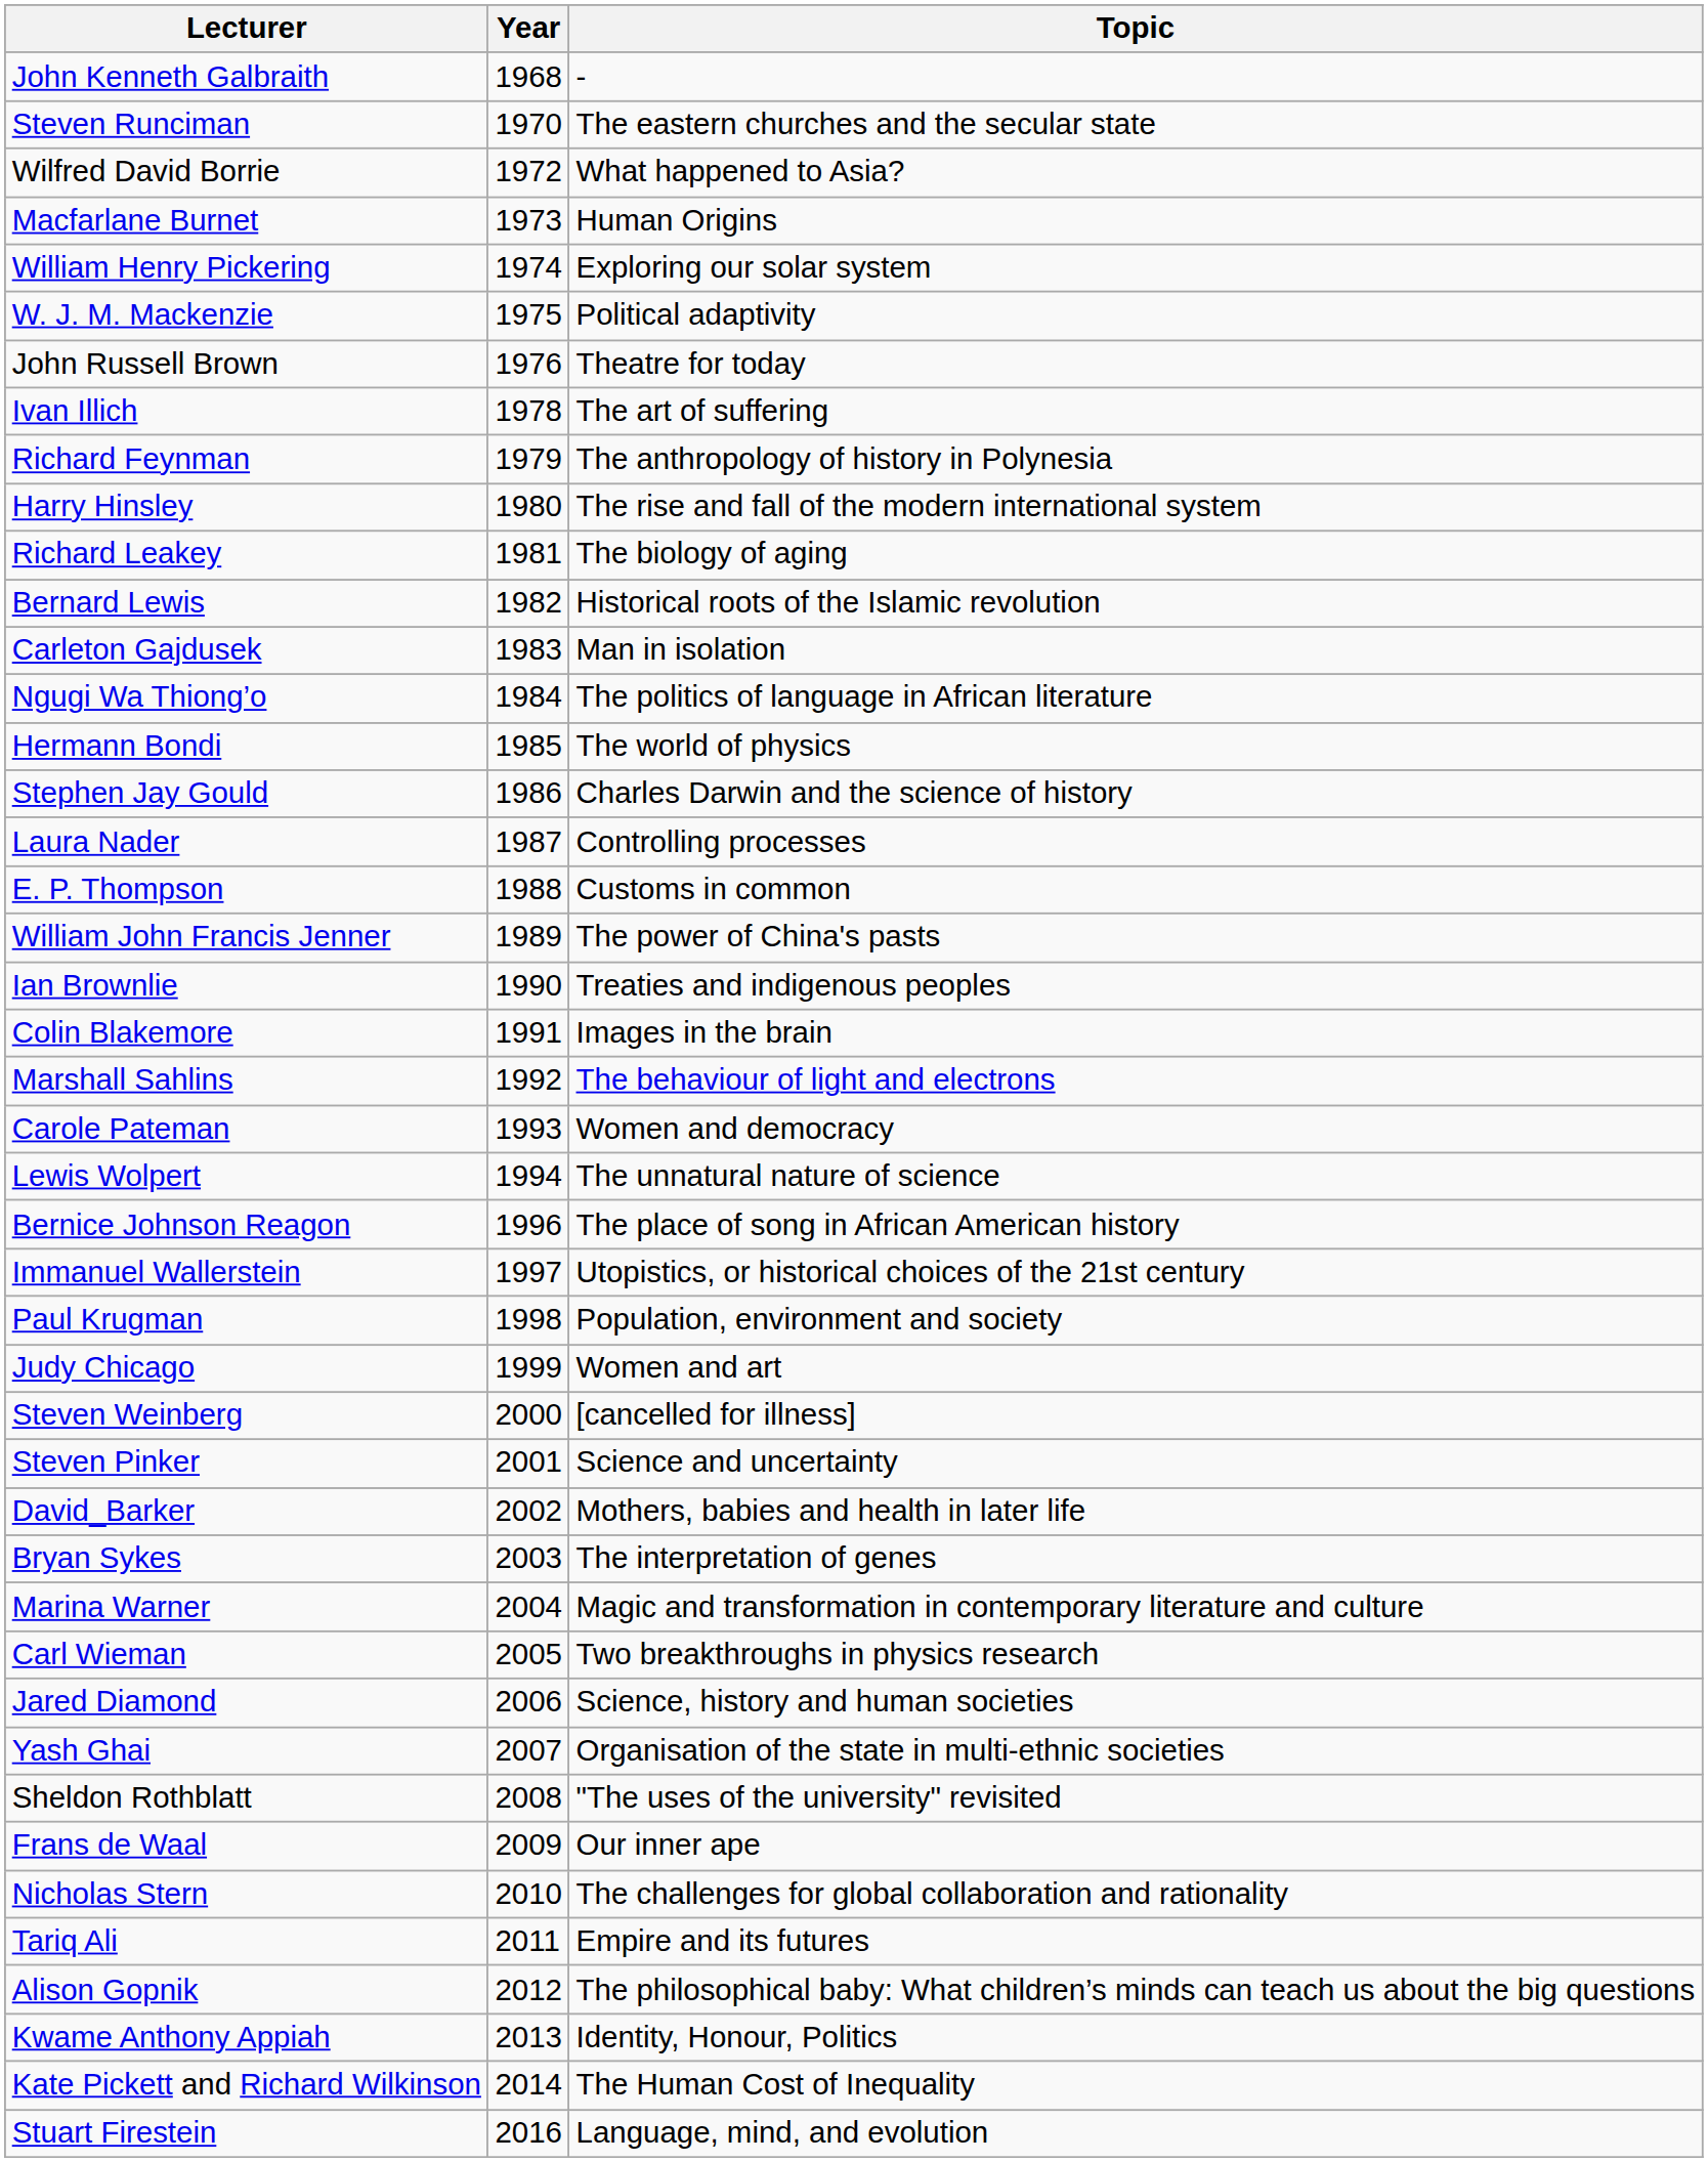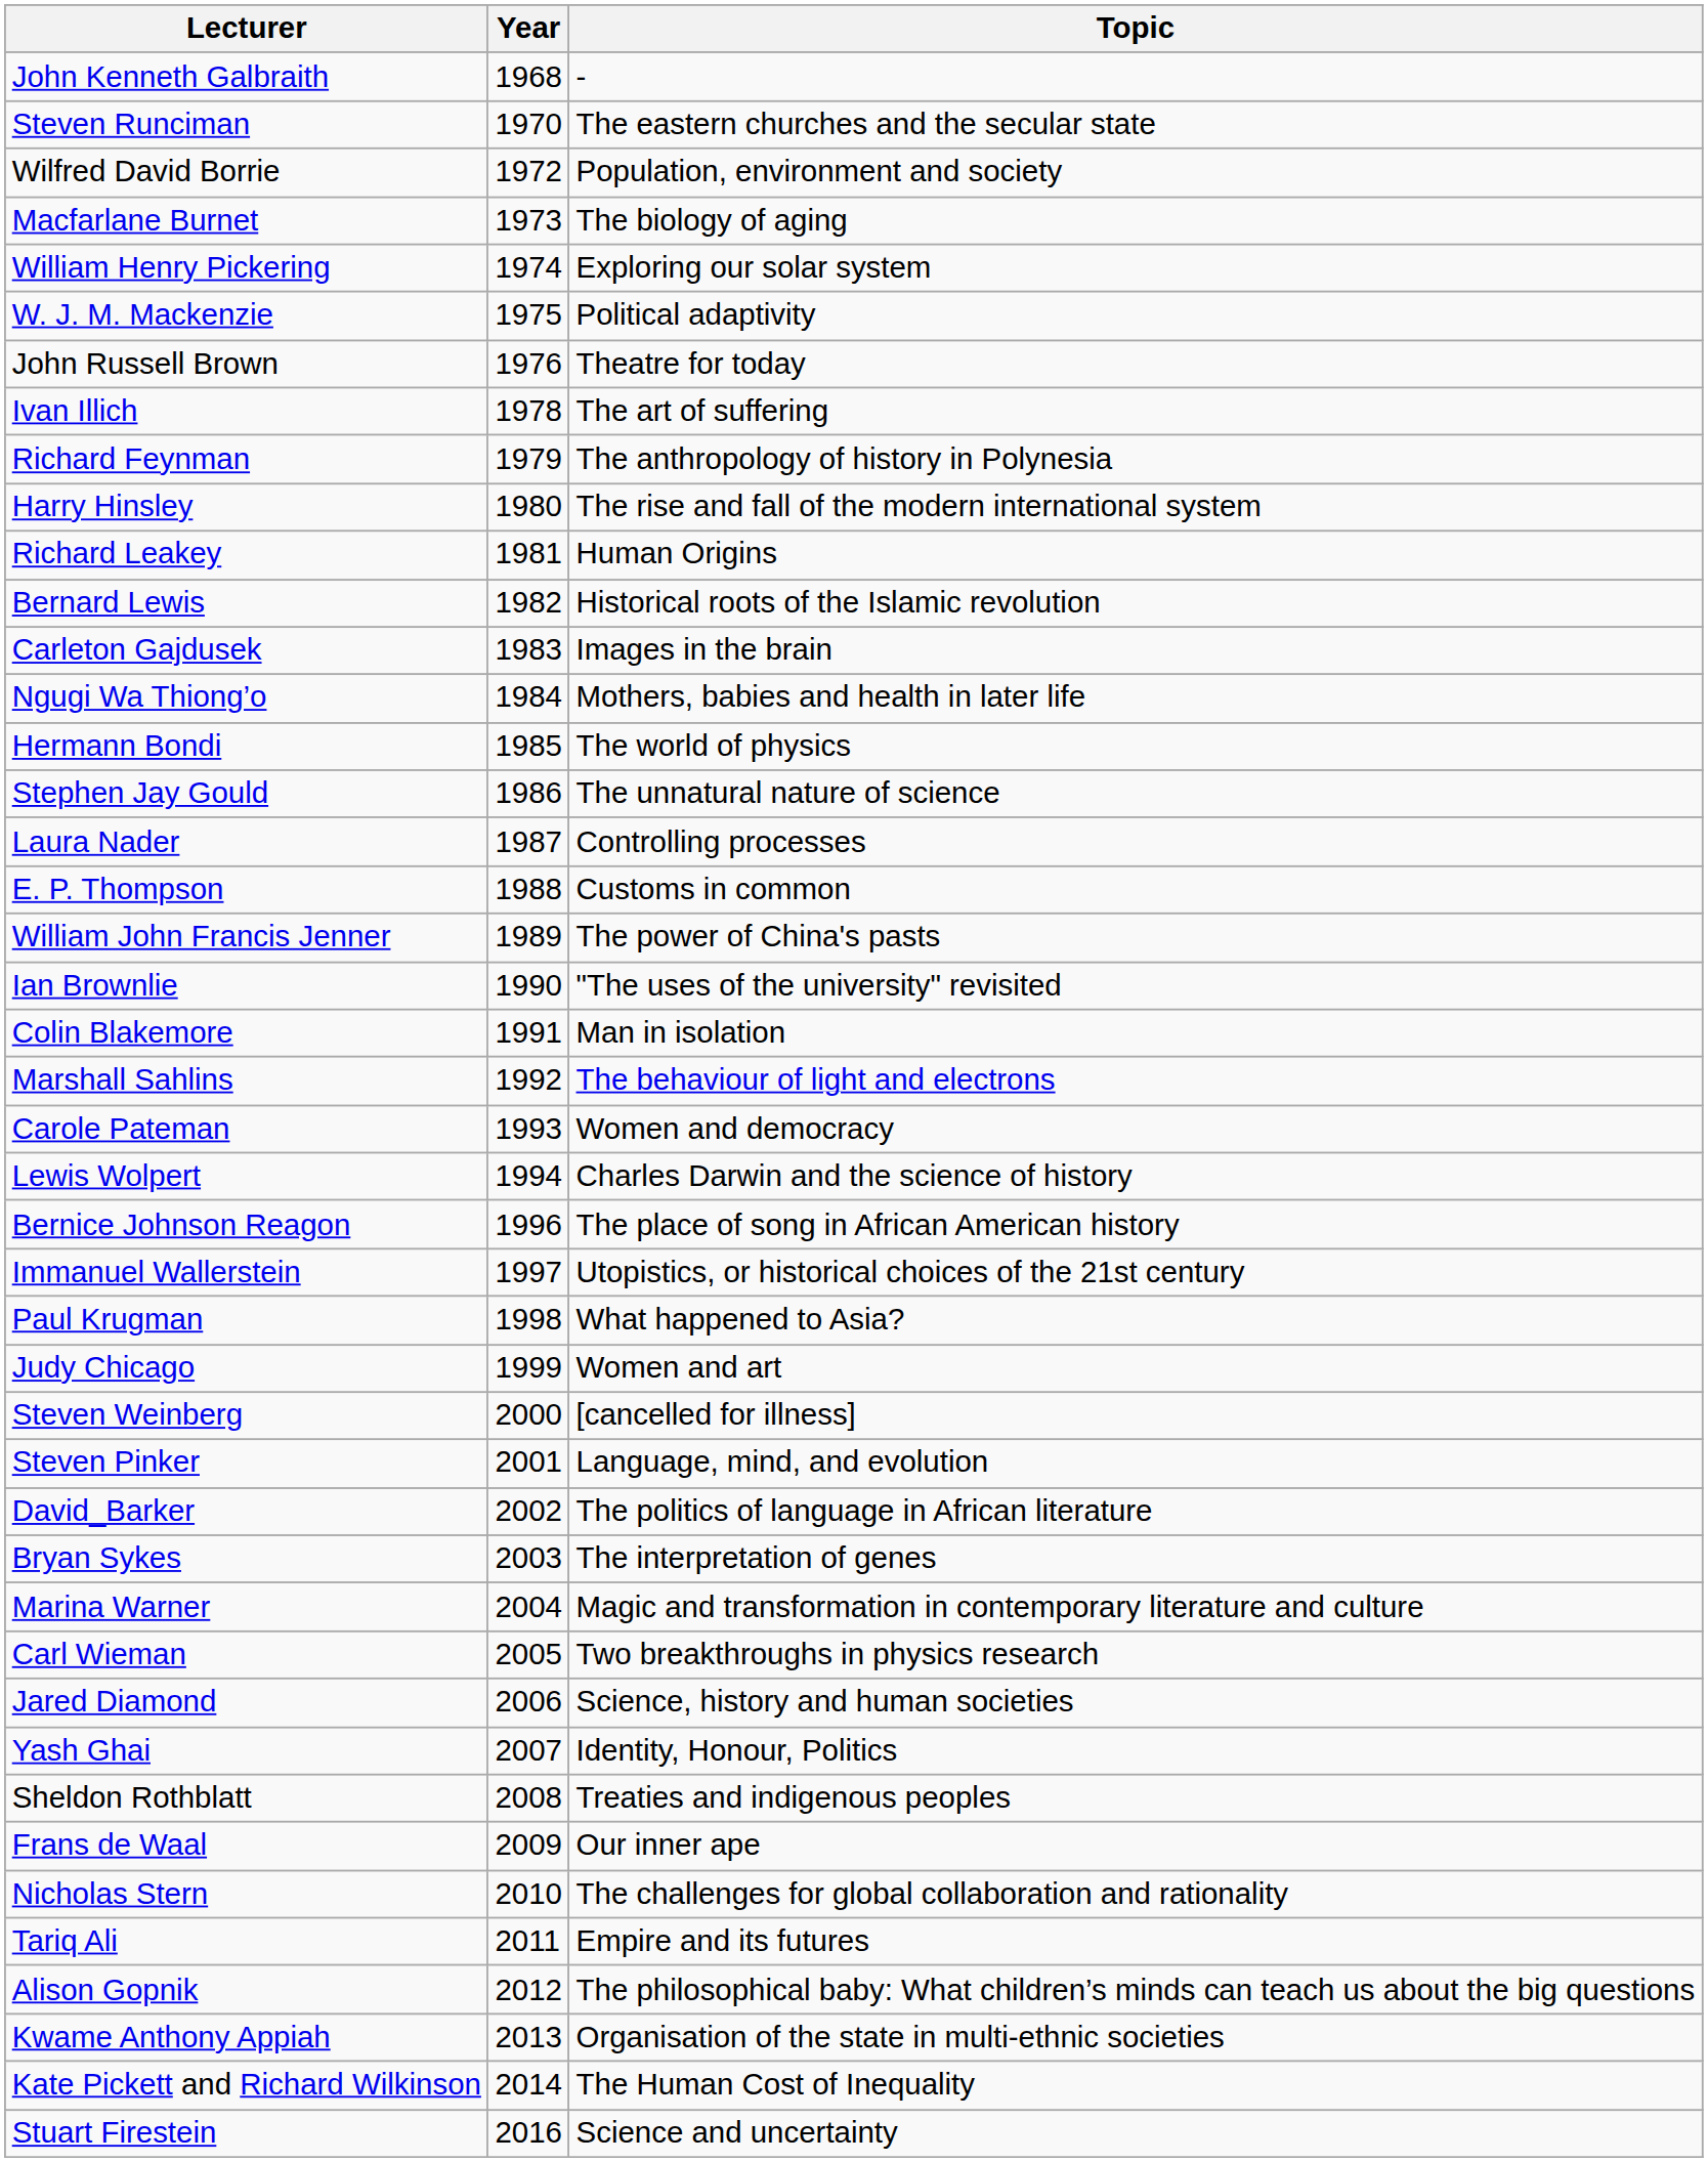 <table class="wikitable">
 <tr>
 <th>Lecturer</th>
 <th>Year</th>
 <th>Topic</th>
 </tr>
 <tr>
 <td><a href='#'>John Kenneth Galbraith</a></td>
 <td>1968</td>
 <td>-</td>
 </tr>
 <tr>
 <td><a href='#'>Steven Runciman</a></td>
 <td>1970</td>
 <td>The eastern churches and the secular state</td>
 </tr>
 <tr>
 <td>Wilfred David Borrie</td>
 <td>1972</td>
-<td>What happened to Asia?</td>
+<td>Population, environment and society</td>
 </tr>
 <tr>
 <td><a href='#'>Macfarlane Burnet</a></td>
 <td>1973</td>
-<td>Human Origins</td>
+<td>The biology of aging</td>
 </tr>
 <tr>
 <td><a href='#'>William Henry Pickering</a></td>
 <td>1974</td>
 <td>Exploring our solar system</td>
 </tr>
 <tr>
 <td><a href='#'>W. J. M. Mackenzie</a></td>
 <td>1975</td>
 <td>Political adaptivity</td>
 </tr>
 <tr>
 <td>John Russell Brown</td>
 <td>1976</td>
 <td>Theatre for today</td>
 </tr>
 <tr>
 <td><a href='#'>Ivan Illich</a></td>
 <td>1978</td>
 <td>The art of suffering</td>
 </tr>
 <tr>
 <td><a href='#'>Richard Feynman</a></td>
 <td>1979</td>
 <td>The anthropology of history in Polynesia</td>
 </tr>
 <tr>
 <td><a href='#'>Harry Hinsley</a></td>
 <td>1980</td>
 <td>The rise and fall of the modern international system</td>
 </tr>
 <tr>
 <td><a href='#'>Richard Leakey</a></td>
 <td>1981</td>
-<td>The biology of aging</td>
+<td>Human Origins</td>
 </tr>
 <tr>
 <td><a href='#'>Bernard Lewis</a></td>
 <td>1982</td>
 <td>Historical roots of the Islamic revolution</td>
 </tr>
 <tr>
 <td><a href='#'>Carleton Gajdusek</a></td>
 <td>1983</td>
-<td>Man in isolation</td>
+<td>Images in the brain</td>
 </tr>
 <tr>
 <td><a href='#'>Ngugi Wa Thiong’o</a></td>
 <td>1984</td>
-<td>The politics of language in African literature</td>
+<td>Mothers, babies and health in later life</td>
 </tr>
 <tr>
 <td><a href='#'>Hermann Bondi</a></td>
 <td>1985</td>
 <td>The world of physics</td>
 </tr>
 <tr>
 <td><a href='#'>Stephen Jay Gould</a></td>
 <td>1986</td>
-<td>Charles Darwin and the science of history</td>
+<td>The unnatural nature of science</td>
 </tr>
 <tr>
 <td><a href='#'>Laura Nader</a></td>
 <td>1987</td>
 <td>Controlling processes</td>
 </tr>
 <tr>
 <td><a href='#'>E. P. Thompson</a></td>
 <td>1988</td>
 <td>Customs in common</td>
 </tr>
 <tr>
 <td><a href='#'>William John Francis Jenner</a></td>
 <td>1989</td>
 <td>The power of China's pasts</td>
 </tr>
 <tr>
 <td><a href='#'>Ian Brownlie</a></td>
 <td>1990</td>
-<td>Treaties and indigenous peoples</td>
+<td>"The uses of the university" revisited</td>
 </tr>
 <tr>
 <td><a href='#'>Colin Blakemore</a></td>
 <td>1991</td>
-<td>Images in the brain</td>
+<td>Man in isolation</td>
 </tr>
 <tr>
 <td><a href='#'>Marshall Sahlins</a></td>
 <td>1992</td>
 <td><a href='#'>The behaviour of light and electrons</a></td>
 </tr>
 <tr>
 <td><a href='#'>Carole Pateman</a></td>
 <td>1993</td>
 <td>Women and democracy</td>
 </tr>
 <tr>
 <td><a href='#'>Lewis Wolpert</a></td>
 <td>1994</td>
-<td>The unnatural nature of science</td>
+<td>Charles Darwin and the science of history</td>
 </tr>
 <tr>
 <td><a href='#'>Bernice Johnson Reagon</a></td>
 <td>1996</td>
 <td>The place of song in African American history</td>
 </tr>
 <tr>
 <td><a href='#'>Immanuel Wallerstein</a></td>
 <td>1997</td>
 <td>Utopistics, or historical choices of the 21st century</td>
 </tr>
 <tr>
 <td><a href='#'>Paul Krugman</a></td>
 <td>1998</td>
-<td>Population, environment and society</td>
+<td>What happened to Asia?</td>
 </tr>
 <tr>
 <td><a href='#'>Judy Chicago</a></td>
 <td>1999</td>
 <td>Women and art</td>
 </tr>
 <tr>
 <td><a href='#'>Steven Weinberg</a></td>
 <td>2000</td>
 <td>[cancelled for illness]</td>
 </tr>
 <tr>
 <td><a href='#'>Steven Pinker</a></td>
 <td>2001</td>
-<td>Science and uncertainty</td>
+<td>Language, mind, and evolution</td>
 </tr>
 <tr>
 <td><a href='#'>David_Barker</a></td>
 <td>2002</td>
-<td>Mothers, babies and health in later life</td>
+<td>The politics of language in African literature</td>
 </tr>
 <tr>
 <td><a href='#'>Bryan Sykes</a></td>
 <td>2003</td>
 <td>The interpretation of genes</td>
 </tr>
 <tr>
 <td><a href='#'>Marina Warner</a></td>
 <td>2004</td>
 <td>Magic and transformation in contemporary literature and culture</td>
 </tr>
 <tr>
 <td><a href='#'>Carl Wieman</a></td>
 <td>2005</td>
 <td>Two breakthroughs in physics research</td>
 </tr>
 <tr>
 <td><a href='#'>Jared Diamond</a></td>
 <td>2006</td>
 <td>Science, history and human societies</td>
 </tr>
 <tr>
 <td><a href='#'>Yash Ghai</a></td>
 <td>2007</td>
-<td>Organisation of the state in multi-ethnic societies</td>
+<td>Identity, Honour, Politics</td>
 </tr>
 <tr>
 <td>Sheldon Rothblatt</td>
 <td>2008</td>
-<td>"The uses of the university" revisited</td>
+<td>Treaties and indigenous peoples</td>
 </tr>
 <tr>
 <td><a href='#'>Frans de Waal</a></td>
 <td>2009</td>
 <td>Our inner ape</td>
 </tr>
 <tr>
 <td><a href='#'>Nicholas Stern</a></td>
 <td>2010</td>
 <td>The challenges for global collaboration and rationality</td>
 </tr>
 <tr>
 <td><a href='#'>Tariq Ali</a></td>
 <td>2011</td>
 <td>Empire and its futures</td>
 </tr>
 <tr>
 <td><a href='#'>Alison Gopnik</a></td>
 <td>2012</td>
 <td>The philosophical baby: What children’s minds can teach us about the big questions</td>
 </tr>
 <tr>
 <td><a href='#'>Kwame Anthony Appiah</a></td>
 <td>2013</td>
-<td>Identity, Honour, Politics</td>
+<td>Organisation of the state in multi-ethnic societies</td>
 </tr>
 <tr>
 <td><a href='#'>Kate Pickett</a> and <a href='#'>Richard Wilkinson</a></td>
 <td>2014</td>
 <td>The Human Cost of Inequality</td>
 </tr>
 <tr>
 <td><a href='#'>Stuart Firestein</a></td>
 <td>2016</td>
-<td>Language, mind, and evolution</td>
+<td>Science and uncertainty</td>
 </tr>
 </table>
